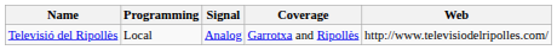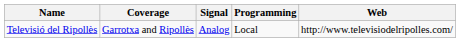 <table class="wikitable">
 <tr>
 <th>Name</th>
+<th>Coverage</th>
+<th>Signal</th>
 <th>Programming</th>
-<th>Signal</th>
-<th>Coverage</th>
 <th>Web</th>
 </tr>
 <tr>
 <td><a href='#'>Televisió del Ripollès</a></td>
+<td><a href='#'>Garrotxa</a> and <a href='#'>Ripollès</a></td>
+<td><a href='#'>Analog</a></td>
 <td>Local</td>
-<td><a href='#'>Analog</a></td>
-<td><a href='#'>Garrotxa</a> and <a href='#'>Ripollès</a></td>
 <td>http://www.televisiodelripolles.com/</td>
 </tr>
 </table>
